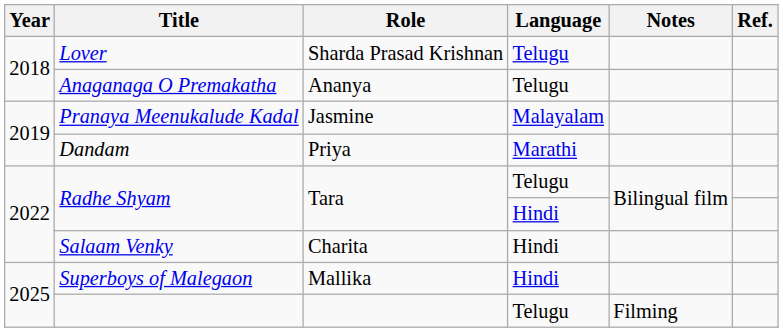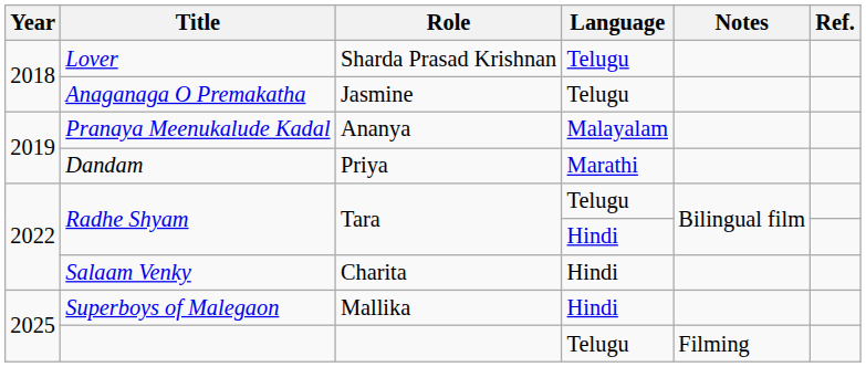 <table class="wikitable sortable">
 <tr>
 <th>Year</th>
 <th>Title</th>
 <th>Role</th>
 <th>Language</th>
 <th>Notes</th>
 <th class="unsortable">Ref.</th>
 </tr>
 <tr>
 <td rowspan="2">2018</td>
 <td><em><a href='#'>Lover</a></em></td>
 <td>Sharda Prasad Krishnan</td>
 <td rowspan="1"><a href='#'>Telugu</a></td>
 <td></td>
 <td></td>
 </tr>
 <tr>
 <td><em><a href='#'>Anaganaga O Premakatha</a></em></td>
-<td>Ananya</td>
+<td>Jasmine</td>
 <td>Telugu</td>
 <td></td>
 </tr>
 <tr>
 <td rowspan="2">2019</td>
 <td><em><a href='#'>Pranaya Meenukalude Kadal</a></em></td>
-<td>Jasmine</td>
+<td>Ananya</td>
 <td><a href='#'>Malayalam</a></td>
 <td></td>
 <td></td>
 </tr>
 <tr>
 <td><em>Dandam</em></td>
 <td>Priya</td>
 <td><a href='#'>Marathi</a></td>
 <td></td>
 <td></td>
 </tr>
 <tr>
 <td rowspan="3">2022</td>
 <td rowspan="2"><em><a href='#'>Radhe Shyam</a></em></td>
 <td rowspan="2">Tara</td>
 <td>Telugu</td>
 <td rowspan="2">Bilingual film</td>
 <td></td>
 </tr>
 <tr>
 <td><a href='#'>Hindi</a></td>
 <td></td>
 </tr>
 <tr>
 <td><em><a href='#'>Salaam Venky</a></em></td>
 <td>Charita</td>
 <td>Hindi</td>
 <td></td>
 <td></td>
 </tr>
 <tr>
 <td rowspan="2">2025</td>
 <td><em><a href='#'>Superboys of Malegaon</a></em></td>
 <td>Mallika</td>
 <td><a href='#'>Hindi</a></td>
 <td></td>
 <td></td>
 </tr>
 <tr>
 <td></td>
 <td></td>
 <td>Telugu</td>
 <td>Filming</td>
 <td></td>
 </tr>
 </table>
